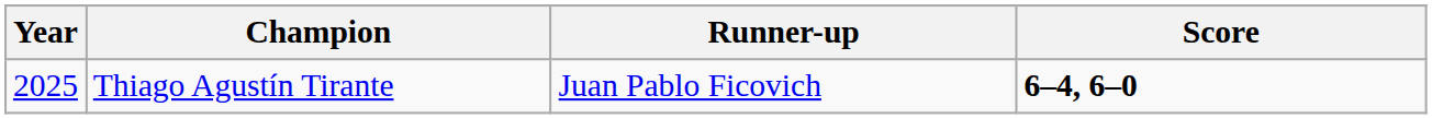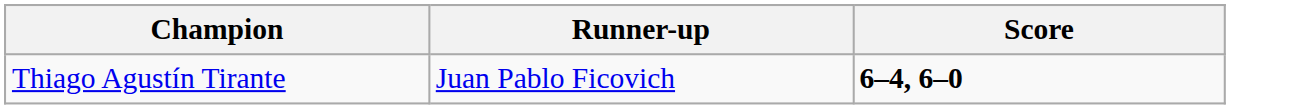 <table class="wikitable" style="font-size:90%">
 <tr>
-<th>Year</th>
 <th width="200">Champion</th>
 <th width="200">Runner-up</th>
 <th width="175">Score</th>
 </tr>
 <tr>
-<td><a href='#'>2025</a></td>
 <td> <a href='#'>Thiago Agustín Tirante</a></td>
 <td> <a href='#'>Juan Pablo Ficovich</a></td>
 <td><strong>6–4, 6–0</strong></td>
 </tr>
 </table>
